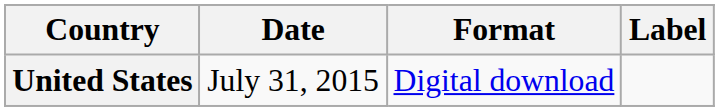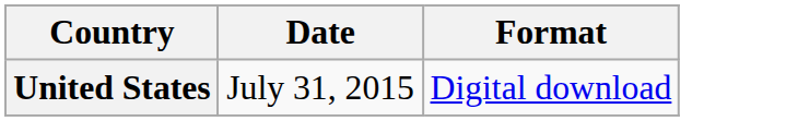 <table class="wikitable plainrowheaders">
 <tr>
 <th>Country</th>
 <th>Date</th>
 <th>Format</th>
-<th>Label</th>
 </tr>
 <tr>
 <th scope="row">United States</th>
 <td>July 31, 2015</td>
 <td><a href='#'>Digital download</a></td>
-<td></td>
 </tr>
 </table>
